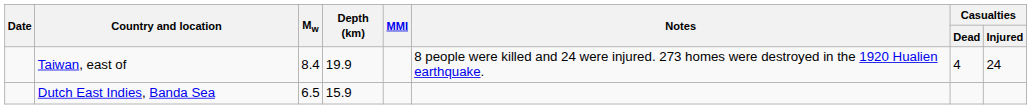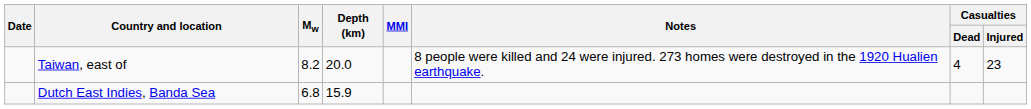 <table class="wikitable sortable sort-under" style="border:1px black; margin-left:1em;">
 <tr>
 <th rowspan="2"><small>Date</small></th>
 <th rowspan="2" style="width: 310px"><small>Country and location</small></th>
 <th rowspan="2"><small>M<sub>w</sub></small></th>
 <th rowspan="2"><small>Depth (km)</small></th>
 <th rowspan="2"><small><a href='#'>MMI</a></small></th>
 <th rowspan="2" class="unsortable"><small>Notes</small></th>
 <th colspan="2"><small>Casualties</small></th>
 </tr>
 <tr>
 <th><small>Dead</small></th>
 <th><small>Injured</small></th>
 </tr>
 <tr>
 <td></td>
 <td><a href='#'>Taiwan</a>, east of</td>
-<td>8.4</td>
-<td>19.9</td>
+<td>8.2</td>
+<td>20.0</td>
 <td></td>
 <td>8 people were killed and 24 were injured. 273 homes were destroyed in the <a href='#'>1920 Hualien earthquake</a>.</td>
 <td>4</td>
-<td>24</td>
+<td>23</td>
 </tr>
 <tr>
 <td></td>
 <td><a href='#'>Dutch East Indies</a>, <a href='#'>Banda Sea</a></td>
-<td>6.5</td>
+<td>6.8</td>
 <td>15.9</td>
 <td></td>
 <td></td>
 <td></td>
 <td></td>
 </tr>
 </table>
